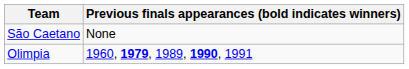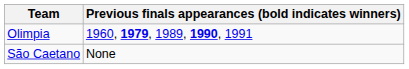 <table class="wikitable">
 <tr>
 <th>Team</th>
 <th>Previous finals appearances (bold indicates winners)</th>
 </tr>
 <tr>
+<td> <a href='#'>Olimpia</a></td>
+<td><a href='#'>1960</a>, <strong><a href='#'>1979</a></strong>, <a href='#'>1989</a>, <strong><a href='#'>1990</a></strong>, <a href='#'>1991</a></td>
+</tr>
+<tr>
 <td> <a href='#'>São Caetano</a></td>
 <td>None</td>
 </tr>
-<tr>
-<td> <a href='#'>Olimpia</a></td>
-<td><a href='#'>1960</a>, <strong><a href='#'>1979</a></strong>, <a href='#'>1989</a>, <strong><a href='#'>1990</a></strong>, <a href='#'>1991</a></td>
-</tr>
 </table>
